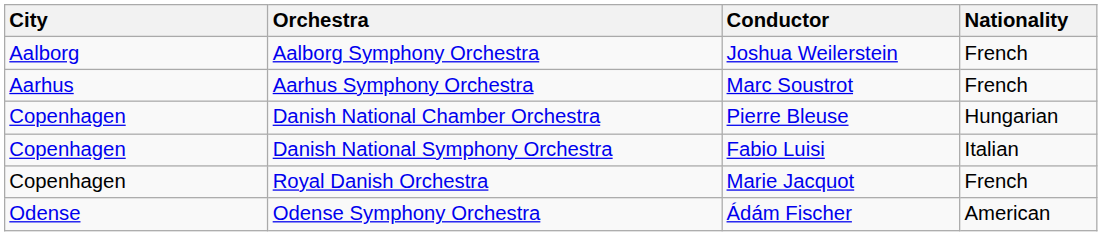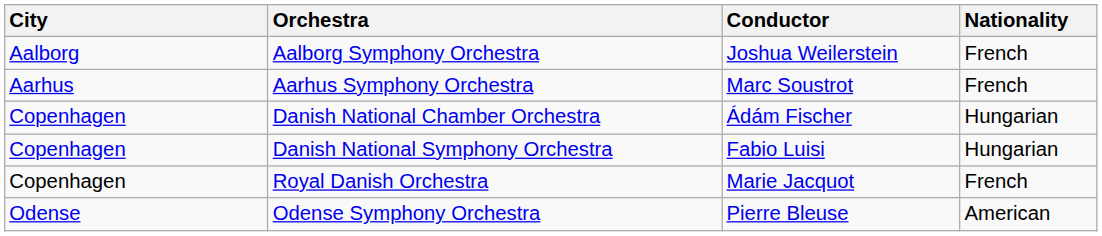 <table class="wikitable">
 <tr>
 <td style="width: 200px; background: #f2f2f2"><strong>City</strong></td>
 <td style="width: 350px; background: #f2f2f2"><strong>Orchestra</strong></td>
 <td style="width: 180px; background: #f2f2f2"><strong>Conductor</strong></td>
 <td style="width: 100px; background: #f2f2f2"><strong>Nationality</strong></td>
 </tr>
 <tr>
 <td><a href='#'>Aalborg</a></td>
 <td><a href='#'>Aalborg Symphony Orchestra</a></td>
 <td><a href='#'>Joshua Weilerstein</a></td>
 <td>French</td>
 </tr>
 <tr>
 <td><a href='#'>Aarhus</a></td>
 <td><a href='#'>Aarhus Symphony Orchestra</a></td>
 <td><a href='#'>Marc Soustrot</a></td>
 <td>French</td>
 </tr>
 <tr>
 <td><a href='#'>Copenhagen</a></td>
 <td><a href='#'>Danish National Chamber Orchestra</a></td>
-<td><a href='#'>Pierre Bleuse</a></td>
+<td><a href='#'>Ádám Fischer</a></td>
 <td>Hungarian</td>
 </tr>
 <tr>
 <td><a href='#'>Copenhagen</a></td>
 <td><a href='#'>Danish National Symphony Orchestra</a></td>
 <td><a href='#'>Fabio Luisi</a></td>
-<td>Italian</td>
+<td>Hungarian</td>
 </tr>
 <tr>
 <td>Copenhagen</td>
 <td><a href='#'>Royal Danish Orchestra</a></td>
 <td><a href='#'>Marie Jacquot</a></td>
 <td>French</td>
 </tr>
 <tr>
 <td><a href='#'>Odense</a></td>
 <td><a href='#'>Odense Symphony Orchestra</a></td>
-<td><a href='#'>Ádám Fischer</a></td>
+<td><a href='#'>Pierre Bleuse</a></td>
 <td>American</td>
 </tr>
 </table>
